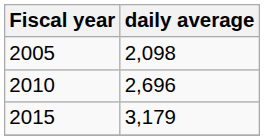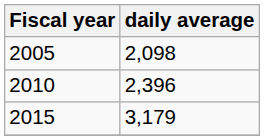 <table class="wikitable">
 <tr>
 <th>Fiscal year</th>
 <th>daily average</th>
 </tr>
 <tr>
 <td>2005</td>
 <td>2,098</td>
 </tr>
 <tr>
 <td>2010</td>
-<td>2,696</td>
+<td>2,396</td>
 </tr>
 <tr>
 <td>2015</td>
 <td>3,179</td>
 </tr>
 <tr>
 </tr>
 </table>
